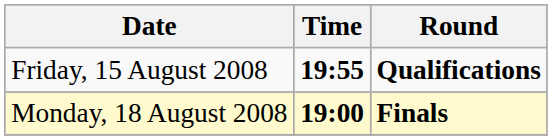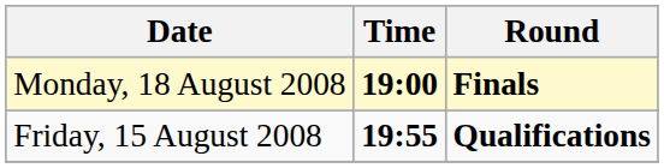 <table class="wikitable">
 <tr>
 <th>Date</th>
 <th>Time</th>
 <th>Round</th>
 </tr>
 <tr>
+<td style=background:lemonchiffon>Monday, 18 August 2008</td>
+<td style=background:lemonchiffon><strong>19:00</strong></td>
+<td style=background:lemonchiffon><strong>Finals</strong></td>
+</tr>
+<tr>
 <td>Friday, 15 August 2008</td>
 <td><strong>19:55</strong></td>
 <td><strong>Qualifications</strong></td>
 </tr>
 <tr>
-<td style=background:lemonchiffon>Monday, 18 August 2008</td>
-<td style=background:lemonchiffon><strong>19:00</strong></td>
-<td style=background:lemonchiffon><strong>Finals</strong></td>
-</tr>
-<tr>
 </tr>
 </table>
